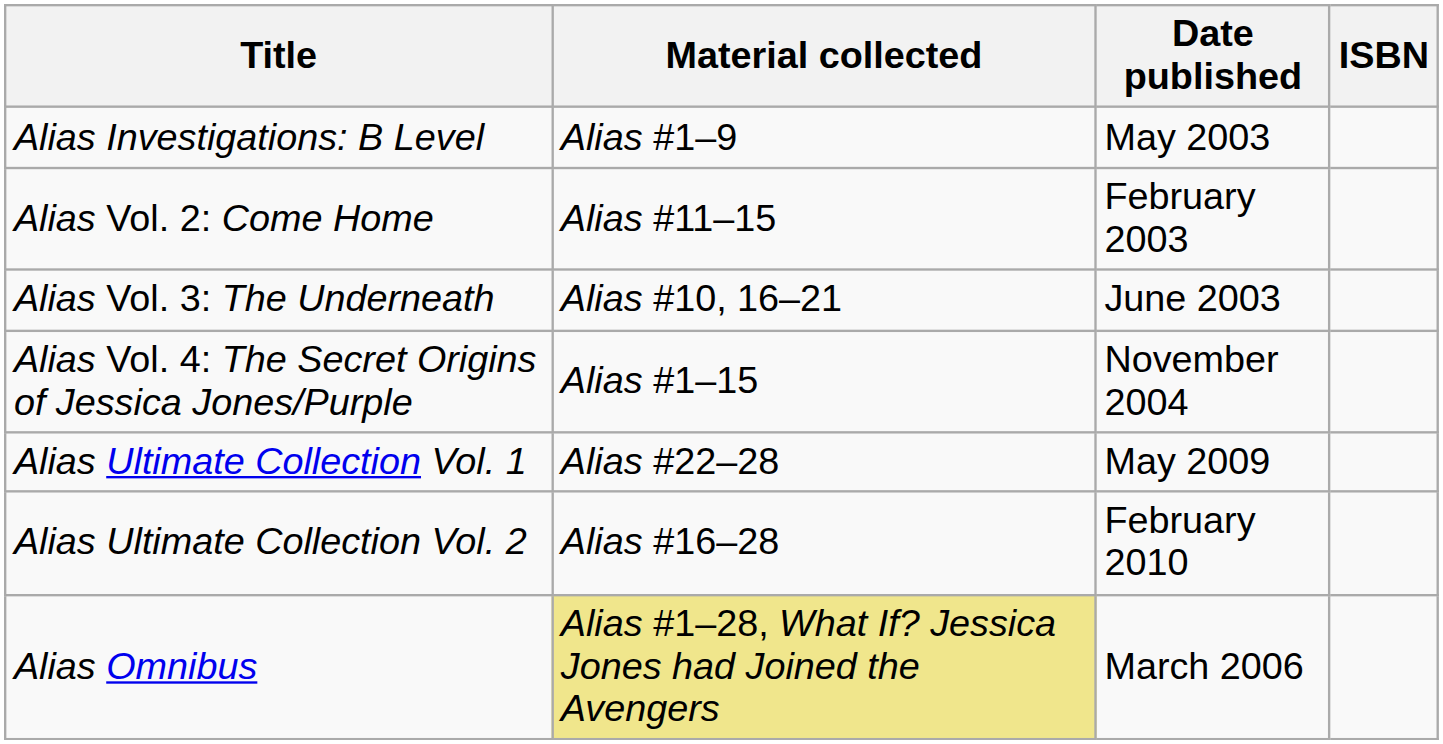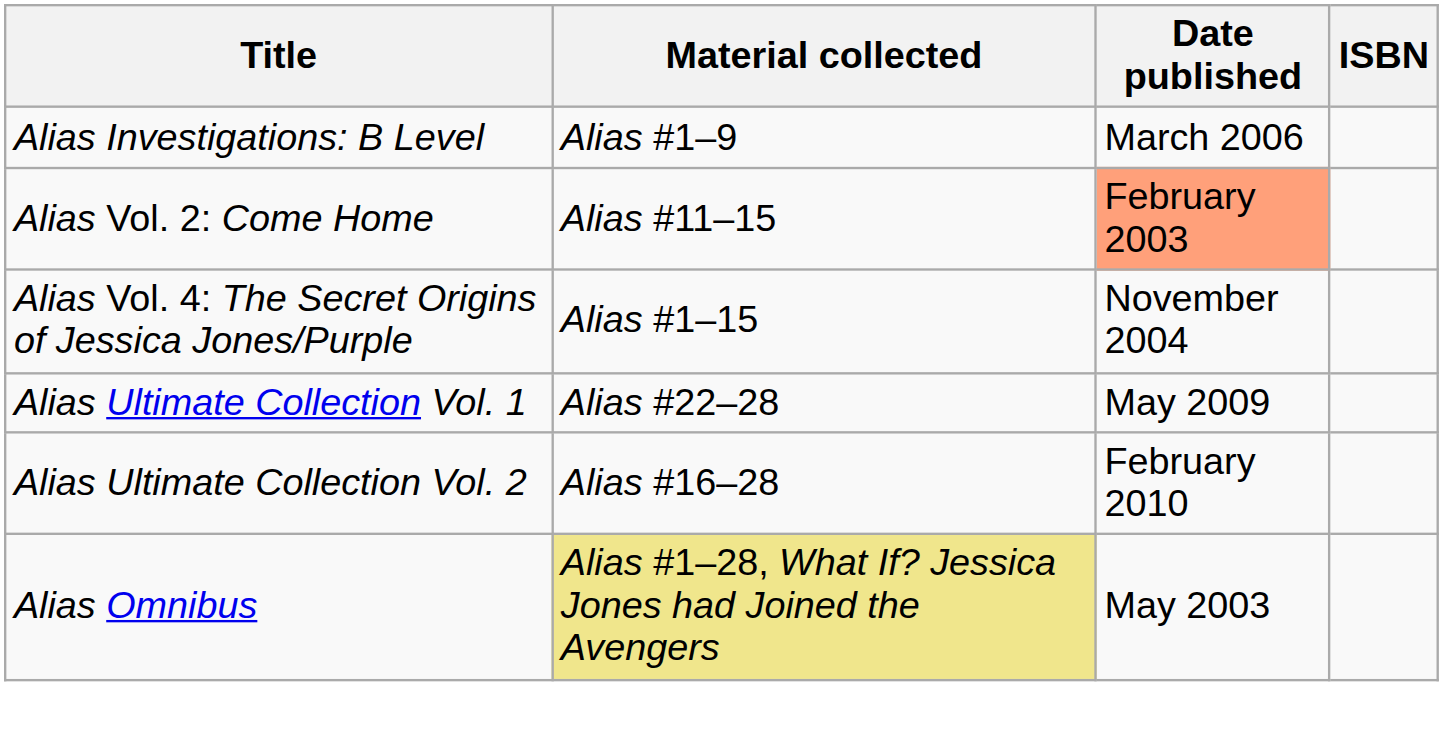 <table class="wikitable">
 <tr>
 <th>Title</th>
 <th>Material collected</th>
 <th>Date published</th>
 <th>ISBN</th>
 </tr>
 <tr>
 <td><em>Alias Investigations: B Level</em></td>
 <td><em>Alias</em> #1–9</td>
-<td>May 2003</td>
+<td>March 2006</td>
 <td></td>
 </tr>
 <tr>
 <td><em>Alias</em> Vol. 2: <em>Come Home</em></td>
 <td><em>Alias</em> #11–15</td>
-<td>February 2003</td>
-<td></td>
-</tr>
-<tr>
-<td><em>Alias</em> Vol. 3: <em>The Underneath</em></td>
-<td><em>Alias</em> #10, 16–21</td>
-<td>June 2003</td>
+<td style="background: lightsalmon;">February 2003</td>
 <td></td>
 </tr>
 <tr>
 <td><em>Alias</em> Vol. 4: <em>The Secret Origins of Jessica Jones/Purple</em></td>
 <td><em>Alias</em> #1–15</td>
 <td>November 2004</td>
 <td></td>
 </tr>
 <tr>
 <td><em>Alias <a href='#'>Ultimate Collection</a> Vol. 1</em></td>
 <td><em>Alias</em> #22–28</td>
 <td>May 2009</td>
 <td></td>
 </tr>
 <tr>
 <td><em>Alias Ultimate Collection Vol. 2</em></td>
 <td><em>Alias</em> #16–28</td>
 <td>February 2010</td>
 <td></td>
 </tr>
 <tr>
 <td><em>Alias <a href='#'>Omnibus</a></em></td>
 <td style="background: khaki;"><em>Alias</em> #1–28, <em>What If? Jessica Jones had Joined the Avengers</em></td>
-<td>March 2006</td>
+<td>May 2003</td>
 <td></td>
 </tr>
 </table>
